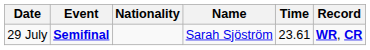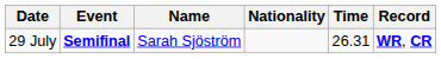 <table class="wikitable" style=text-align:center>
 <tr>
 <th>Date</th>
 <th>Event</th>
+<th>Name</th>
 <th>Nationality</th>
-<th>Name</th>
 <th>Time</th>
 <th>Record</th>
 </tr>
 <tr>
 <td>29 July</td>
 <td><strong><a href='#'>Semifinal</a></strong></td>
+<td align=left><a href='#'>Sarah Sjöström</a></td>
 <td align=left></td>
-<td align=left><a href='#'>Sarah Sjöström</a></td>
-<td>23.61</td>
+<td>26.31</td>
 <td><strong><a href='#'>WR</a></strong>, <strong><a href='#'>CR</a></strong></td>
 </tr>
 </table>
